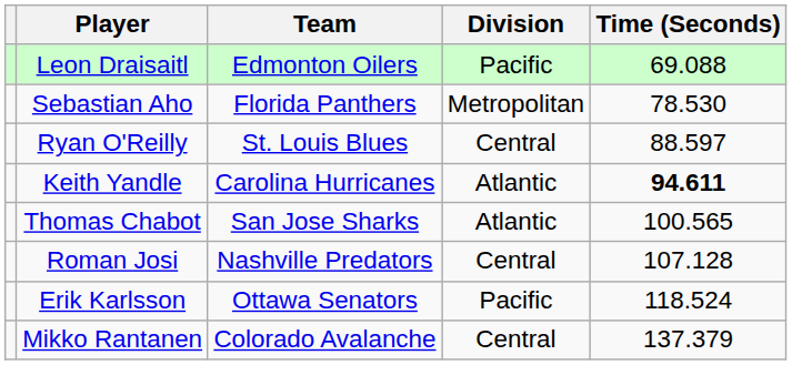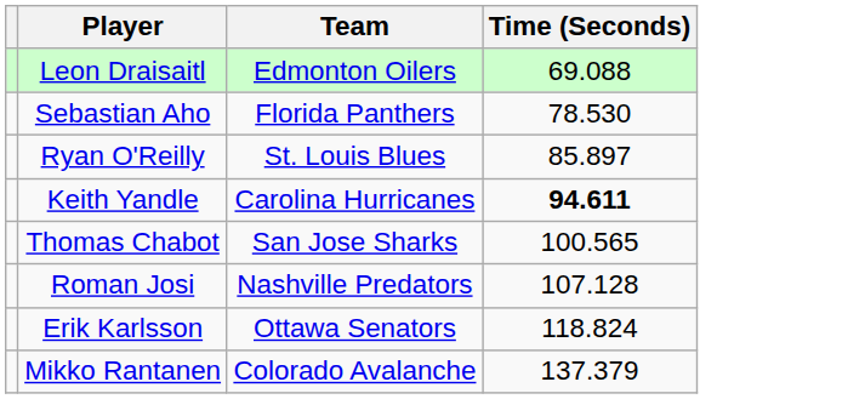 <table class="wikitable" style="text-align:center">
 <tr>
 <th></th>
 <th>Player</th>
 <th>Team</th>
-<th>Division</th>
 <th>Time (Seconds)</th>
 </tr>
 <tr>
 <td bgcolor="ccffcc"></td>
 <td bgcolor="ccffcc"><a href='#'>Leon Draisaitl</a></td>
 <td bgcolor="ccffcc"><a href='#'>Edmonton Oilers</a></td>
-<td bgcolor="ccffcc">Pacific</td>
 <td bgcolor="ccffcc">69.088</td>
 </tr>
 <tr>
 <td></td>
 <td><a href='#'>Sebastian Aho</a></td>
 <td><a href='#'>Florida Panthers</a></td>
-<td>Metropolitan</td>
 <td>78.530</td>
 </tr>
 <tr>
 <td></td>
 <td><a href='#'>Ryan O'Reilly</a></td>
 <td><a href='#'>St. Louis Blues</a></td>
-<td>Central</td>
-<td>88.597</td>
+<td>85.897</td>
 </tr>
 <tr>
 <td></td>
 <td><a href='#'>Keith Yandle</a></td>
 <td><a href='#'>Carolina Hurricanes</a></td>
-<td>Atlantic</td>
 <td><strong>94.611</strong></td>
 </tr>
 <tr>
 <td></td>
 <td><a href='#'>Thomas Chabot</a></td>
 <td><a href='#'>San Jose Sharks</a></td>
-<td>Atlantic</td>
 <td>100.565</td>
 </tr>
 <tr>
 <td></td>
 <td><a href='#'>Roman Josi</a></td>
 <td><a href='#'>Nashville Predators</a></td>
-<td>Central</td>
 <td>107.128</td>
 </tr>
 <tr>
 <td></td>
 <td><a href='#'>Erik Karlsson</a></td>
 <td><a href='#'>Ottawa Senators</a></td>
-<td>Pacific</td>
-<td>118.524</td>
+<td>118.824</td>
 </tr>
 <tr>
 <td></td>
 <td><a href='#'>Mikko Rantanen</a></td>
 <td><a href='#'>Colorado Avalanche</a></td>
-<td>Central</td>
 <td>137.379</td>
 </tr>
 </table>
